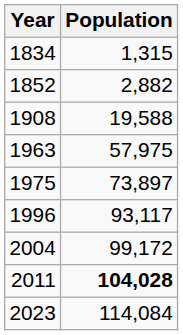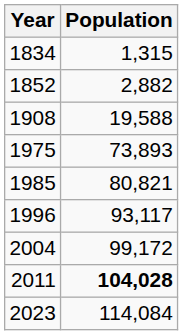 <table class="wikitable" style="line-height:1.1em;">
 <tr>
 <th>Year</th>
 <th>Population</th>
 </tr>
 <tr align="right">
 <td>1834</td>
 <td>1,315</td>
 </tr>
 <tr align="right">
 <td>1852</td>
 <td>2,882</td>
 </tr>
 <tr align="right">
 <td>1908</td>
 <td>19,588</td>
 </tr>
 <tr align="right">
-<td>1963</td>
-<td>57,975</td>
+<td>1975</td>
+<td>73,893</td>
 </tr>
 <tr align="right">
-<td>1975</td>
-<td>73,897</td>
+<td>1985</td>
+<td>80,821</td>
 </tr>
 <tr align="right">
 <td>1996</td>
 <td>93,117</td>
 </tr>
 <tr align="right">
 <td>2004</td>
 <td>99,172</td>
 </tr>
 <tr align="right">
 <td>2011</td>
 <td><strong>104,028</strong></td>
 </tr>
 <tr align="right">
 <td>2023</td>
 <td>114,084</td>
 </tr>
 </table>
